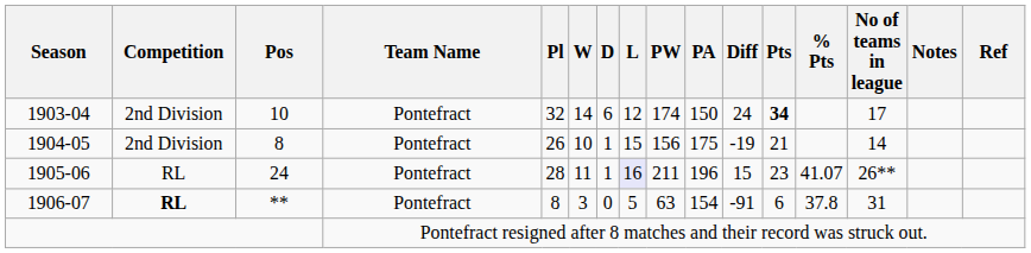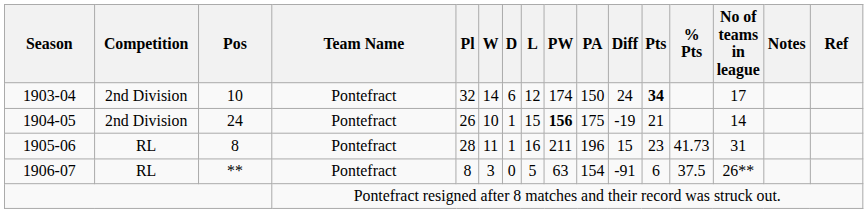 <table class="wikitable" style="text-align:center;">
 <tr>
 <th width=90 abbr="season">Season</th>
 <th width=100 abbr="Competition">Competition</th>
 <th width=75 abbr="Position">Pos</th>
 <th width=200 abbr="Club">Team Name</th>
 <th width 50 abbr="Pl">Pl</th>
 <th width 50 abbr="W">W</th>
 <th width 50 abbr="D">D</th>
 <th width 50 abbr="L">L</th>
 <th width 60 abbr="PF">PW</th>
 <th width 60 abbr="PA">PA</th>
 <th width 100 abbr="Diff">Diff</th>
 <th width 60 abbr="Pts">Pts</th>
 <th width 100 abbr="%">% Pts</th>
 <th width 100 abbr="No of Teams">No of teams in league</th>
 <th width=40 abbr="Notes">Notes</th>
 <th width=50 abbr="Ref">Ref</th>
 </tr>
 <tr>
 <td>1903-04</td>
 <td>2nd Division</td>
 <td>10</td>
 <td>Pontefract</td>
 <td>32</td>
 <td>14</td>
 <td>6</td>
 <td>12</td>
 <td>174</td>
 <td>150</td>
 <td>24</td>
 <td><strong>34</strong></td>
 <td></td>
 <td>17</td>
 <td></td>
 <td></td>
 </tr>
 <tr>
 <td>1904-05</td>
 <td>2nd Division</td>
-<td>8</td>
+<td>24</td>
 <td>Pontefract</td>
 <td>26</td>
 <td>10</td>
 <td>1</td>
 <td>15</td>
-<td>156</td>
+<td><strong>156</strong></td>
 <td>175</td>
 <td>-19</td>
 <td>21</td>
 <td></td>
 <td>14</td>
 <td></td>
 <td></td>
 </tr>
 <tr>
 <td>1905-06</td>
 <td>RL</td>
-<td>24</td>
+<td>8</td>
 <td>Pontefract</td>
 <td>28</td>
 <td>11</td>
 <td>1</td>
-<td style="background: lavender;">16</td>
+<td>16</td>
 <td>211</td>
 <td>196</td>
 <td>15</td>
 <td>23</td>
-<td>41.07</td>
-<td>26**</td>
+<td>41.73</td>
+<td>31</td>
 <td></td>
 <td></td>
 </tr>
 <tr>
 <td>1906-07</td>
-<td><strong>RL</strong></td>
+<td>RL</td>
 <td>**</td>
 <td>Pontefract</td>
 <td>8</td>
 <td>3</td>
 <td>0</td>
 <td>5</td>
 <td>63</td>
 <td>154</td>
 <td>-91</td>
 <td>6</td>
-<td>37.8</td>
-<td>31</td>
+<td>37.5</td>
+<td>26**</td>
 <td></td>
 <td></td>
 </tr>
 <tr>
 <td colspan=3 abbr="Comment"></td>
 <td colspan=13 abbr="Comment">Pontefract resigned after 8 matches and their record was struck out.</td>
 </tr>
 </table>
